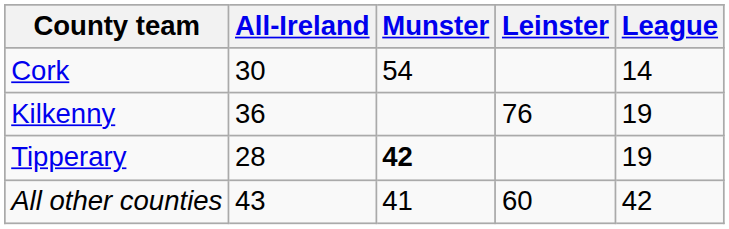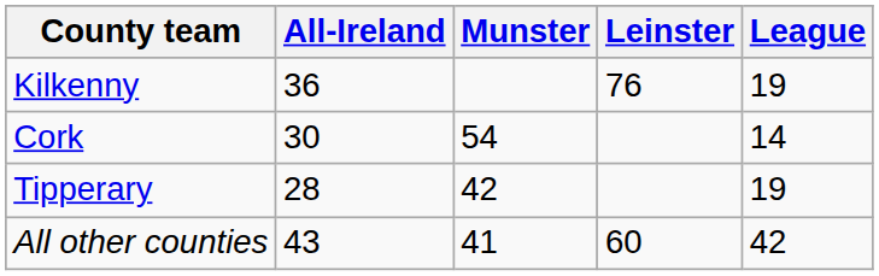 <table class="wikitable">
 <tr>
 <th>County team</th>
 <th><a href='#'>All-Ireland</a></th>
 <th><a href='#'>Munster</a></th>
 <th><a href='#'>Leinster</a></th>
 <th><a href='#'>League</a></th>
 </tr>
 <tr>
+<td> <a href='#'>Kilkenny</a></td>
+<td>36</td>
+<td></td>
+<td>76</td>
+<td>19</td>
+</tr>
+<tr>
 <td> <a href='#'>Cork</a></td>
 <td>30</td>
 <td>54</td>
 <td></td>
 <td>14</td>
 </tr>
 <tr>
-<td> <a href='#'>Kilkenny</a></td>
-<td>36</td>
-<td></td>
-<td>76</td>
-<td>19</td>
-</tr>
-<tr>
 <td> <a href='#'>Tipperary</a></td>
 <td>28</td>
-<td><strong>42</strong></td>
+<td>42</td>
 <td></td>
 <td>19</td>
 </tr>
 <tr>
 <td><em>All other counties</em></td>
 <td>43</td>
 <td>41</td>
 <td>60</td>
 <td>42</td>
 </tr>
 </table>
